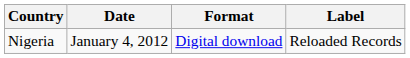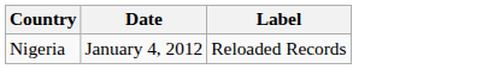 <table class="wikitable">
 <tr>
 <th>Country</th>
 <th>Date</th>
-<th>Format</th>
 <th>Label</th>
 </tr>
 <tr>
 <td>Nigeria</td>
 <td>January 4, 2012</td>
-<td><a href='#'>Digital download</a></td>
 <td>Reloaded Records</td>
 </tr>
 </table>
